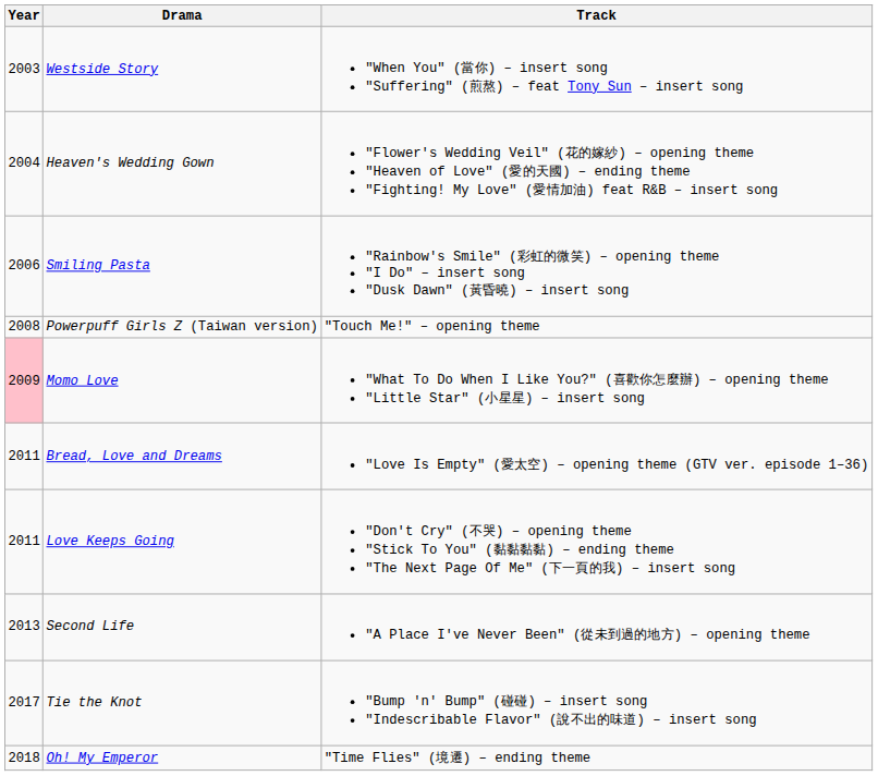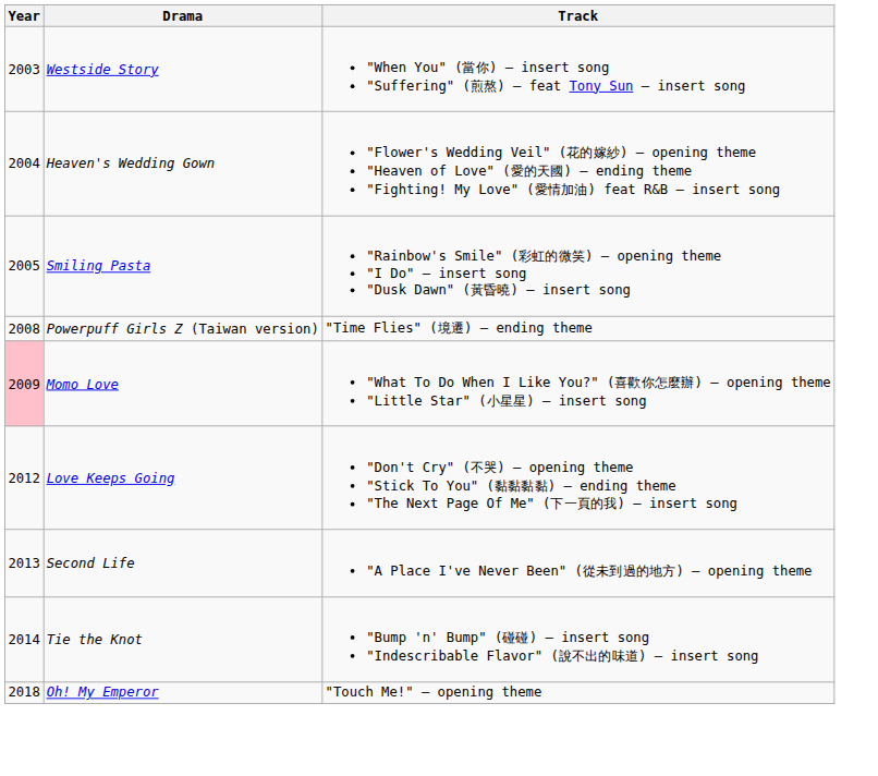 <table class="wikitable">
 <tr>
 <th>Year</th>
 <th>Drama</th>
 <th>Track</th>
 </tr>
 <tr>
 <td>2003</td>
 <td><em><a href='#'>Westside Story</a></em></td>
 <td><br><ul><li>"When You" (當你) – insert song</li><li>"Suffering" (煎熬) – feat <a href='#'>Tony Sun</a> – insert song</li></ul></td>
 </tr>
 <tr>
 <td>2004</td>
 <td><em>Heaven's Wedding Gown</em></td>
 <td><br><ul><li>"Flower's Wedding Veil" (花的嫁紗) – opening theme</li><li>"Heaven of Love" (愛的天國) – ending theme</li><li>"Fighting! My Love" (愛情加油) feat R&B – insert song</li></ul></td>
 </tr>
 <tr>
-<td>2006</td>
+<td>2005</td>
 <td><em><a href='#'>Smiling Pasta</a></em></td>
 <td><br><ul><li>"Rainbow's Smile" (彩虹的微笑) – opening theme</li><li>"I Do" – insert song</li><li>"Dusk Dawn" (黃昏曉) – insert song</li></ul></td>
 </tr>
 <tr>
 <td>2008</td>
 <td><em>Powerpuff Girls Z</em> (Taiwan version)</td>
-<td>"Touch Me!" – opening theme</td>
+<td>"Time Flies" (境遷) – ending theme</td>
 </tr>
 <tr>
 <td style="background: pink;">2009</td>
 <td><em><a href='#'>Momo Love</a></em></td>
 <td><br><ul><li>"What To Do When I Like You?" (喜歡你怎麼辦) – opening theme</li><li>"Little Star" (小星星) – insert song</li></ul></td>
 </tr>
 <tr>
-<td>2011</td>
-<td><em><a href='#'>Bread, Love and Dreams</a></em></td>
-<td><br><ul><li>"Love Is Empty" (愛太空) – opening theme (GTV ver. episode 1–36)</li></ul></td>
-</tr>
-<tr>
-<td>2011</td>
+<td>2012</td>
 <td><em><a href='#'>Love Keeps Going</a></em></td>
 <td><br><ul><li>"Don't Cry" (不哭) – opening theme</li><li>"Stick To You" (黏黏黏黏) – ending theme</li><li>"The Next Page Of Me" (下一頁的我) – insert song</li></ul></td>
 </tr>
 <tr>
 <td>2013</td>
 <td><em>Second Life</em></td>
 <td><br><ul><li>"A Place I've Never Been" (從未到過的地方) – opening theme</li></ul></td>
 </tr>
 <tr>
-<td>2017</td>
+<td>2014</td>
 <td><em>Tie the Knot</em></td>
 <td><br><ul><li>"Bump 'n' Bump" (碰碰) – insert song</li><li>"Indescribable Flavor" (說不出的味道) – insert song</li></ul></td>
 </tr>
 <tr>
 <td>2018</td>
 <td><em><a href='#'>Oh! My Emperor</a></em></td>
-<td>"Time Flies" (境遷) – ending theme</td>
+<td>"Touch Me!" – opening theme</td>
 </tr>
 </table>
